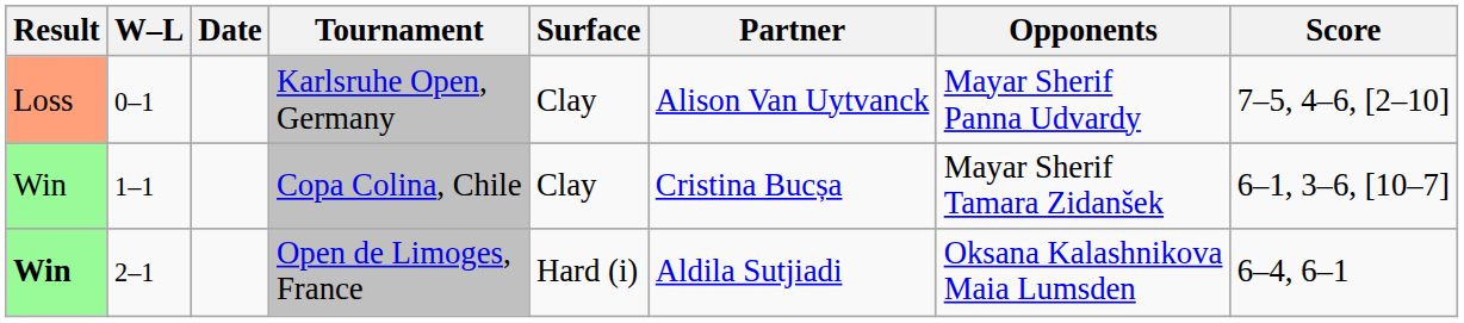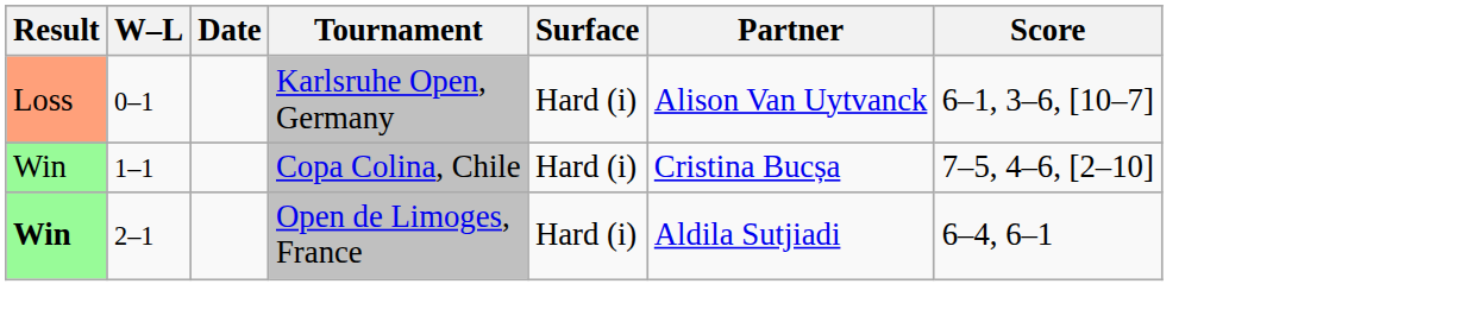 <table class="sortable wikitable">
 <tr>
 <th>Result</th>
 <th class="unsortable">W–L</th>
 <th>Date</th>
 <th>Tournament</th>
 <th>Surface</th>
 <th>Partner</th>
-<th>Opponents</th>
 <th class="unsortable">Score</th>
 </tr>
 <tr>
 <td style="background:#ffa07a;">Loss</td>
 <td><small>0–1</small></td>
 <td><a href='#'></a></td>
 <td bgcolor=silver><a href='#'>Karlsruhe Open</a>, <br>Germany</td>
-<td>Clay</td>
+<td>Hard (i)</td>
 <td> <a href='#'>Alison Van Uytvanck</a></td>
-<td> <a href='#'>Mayar Sherif</a> <br>  <a href='#'>Panna Udvardy</a></td>
-<td>7–5, 4–6, [2–10]</td>
+<td>6–1, 3–6, [10–7]</td>
 </tr>
 <tr>
 <td style="background:#98fb98;">Win</td>
 <td><small>1–1</small></td>
 <td><a href='#'></a></td>
 <td bgcolor=silver><a href='#'>Copa Colina</a>, Chile</td>
-<td>Clay</td>
+<td>Hard (i)</td>
 <td> <a href='#'>Cristina Bucșa</a></td>
-<td> Mayar Sherif <br>  <a href='#'>Tamara Zidanšek</a></td>
-<td>6–1, 3–6, [10–7]</td>
+<td>7–5, 4–6, [2–10]</td>
 </tr>
 <tr>
 <td style="background:#98fb98;"><strong>Win</strong></td>
 <td><small>2–1</small></td>
 <td><a href='#'></a></td>
 <td style=background:silver><a href='#'>Open de Limoges</a>, <br>France</td>
 <td>Hard (i)</td>
 <td> <a href='#'>Aldila Sutjiadi</a></td>
-<td> <a href='#'>Oksana Kalashnikova</a> <br>  <a href='#'>Maia Lumsden</a></td>
 <td>6–4, 6–1</td>
 </tr>
 </table>
